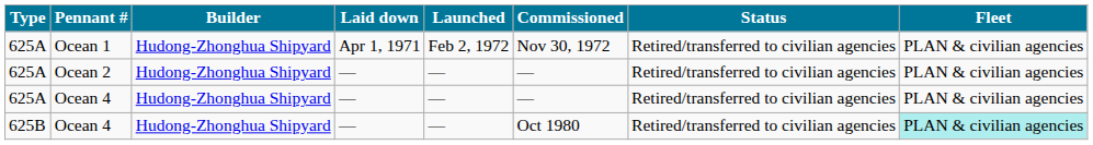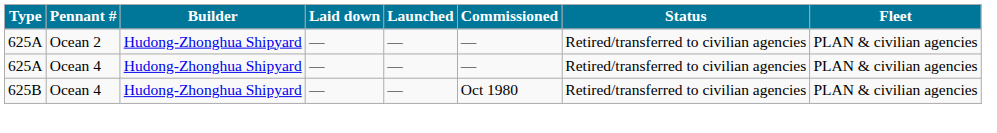 <table class="wikitable">
 <tr>
 <th style="background:#079;color:#fff;">Type</th>
 <th style="background:#079;color:#fff;">Pennant #</th>
 <th style="background:#079;color:#fff;">Builder</th>
 <th style="background:#079;color:#fff;">Laid down</th>
 <th style="background:#079;color:#fff;">Launched</th>
 <th style="background:#079;color:#fff;">Commissioned</th>
 <th style="background:#079;color:#fff;">Status</th>
 <th style="background:#079;color:#fff;">Fleet</th>
-</tr>
-<tr>
-<td>625A</td>
-<td>Ocean 1</td>
-<td><a href='#'>Hudong-Zhonghua Shipyard</a></td>
-<td>Apr 1, 1971</td>
-<td>Feb 2, 1972</td>
-<td>Nov 30, 1972</td>
-<td>Retired/transferred to civilian agencies</td>
-<td>PLAN & civilian agencies</td>
 </tr>
 <tr>
 <td>625A</td>
 <td>Ocean 2</td>
 <td><a href='#'>Hudong-Zhonghua Shipyard</a></td>
 <td>―</td>
 <td>―</td>
 <td>―</td>
 <td>Retired/transferred to civilian agencies</td>
 <td>PLAN & civilian agencies</td>
 </tr>
 <tr>
 <td>625A</td>
 <td>Ocean 4</td>
 <td><a href='#'>Hudong-Zhonghua Shipyard</a></td>
 <td>―</td>
 <td>―</td>
 <td>―</td>
 <td>Retired/transferred to civilian agencies</td>
 <td>PLAN & civilian agencies</td>
 </tr>
 <tr>
 <td>625B</td>
 <td>Ocean 4</td>
 <td><a href='#'>Hudong-Zhonghua Shipyard</a></td>
 <td>―</td>
 <td>―</td>
 <td>Oct 1980</td>
 <td>Retired/transferred to civilian agencies</td>
-<td style="background: paleturquoise;">PLAN & civilian agencies</td>
+<td>PLAN & civilian agencies</td>
 </tr>
 </table>
